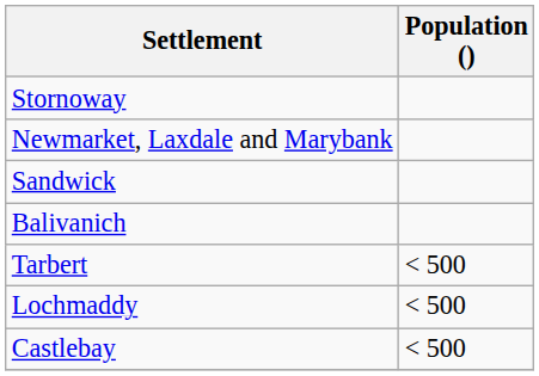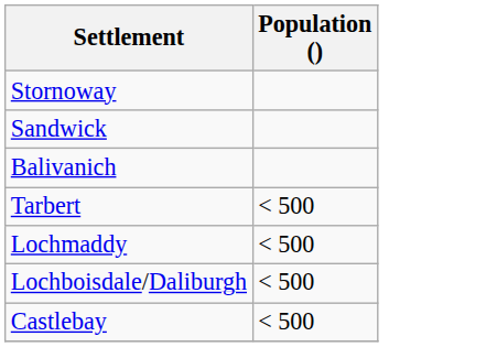 <table class="wikitable sortable">
 <tr>
 <th>Settlement</th>
 <th>Population<br>()</th>
 </tr>
 <tr>
 <td><a href='#'>Stornoway</a></td>
-<td></td>
-</tr>
-<tr>
-<td><a href='#'>Newmarket</a>, <a href='#'>Laxdale</a> and <a href='#'>Marybank</a></td>
 <td></td>
 </tr>
 <tr>
 <td><a href='#'>Sandwick</a></td>
 <td></td>
 </tr>
 <tr>
 <td><a href='#'>Balivanich</a></td>
 <td></td>
 </tr>
 <tr>
 <td><a href='#'>Tarbert</a></td>
 <td>< 500</td>
 </tr>
 <tr>
 <td><a href='#'>Lochmaddy</a></td>
 <td>< 500</td>
 </tr>
 <tr>
+<td><a href='#'>Lochboisdale</a>/<a href='#'>Daliburgh</a></td>
+<td>< 500</td>
+</tr>
+<tr>
 <td><a href='#'>Castlebay</a></td>
 <td>< 500</td>
 </tr>
 <tr>
 </tr>
 </table>
